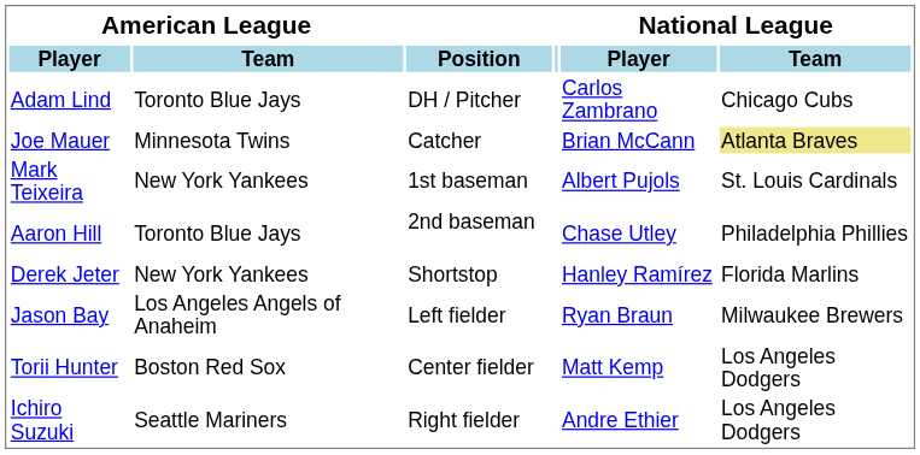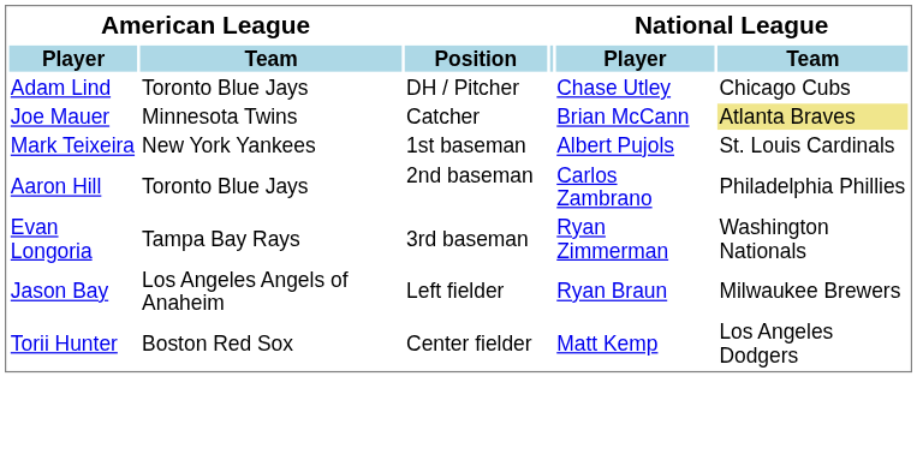 <table cellpadding="1"  style="width:auto; font-size:90%; border:1px solid gray;">
 <tr style="text-align:center; font-size:larger;">
 <th colspan=2>American League</th>
 <th></th>
 <th></th>
 <th colspan=2>National League</th>
 </tr>
 <tr style="background:lightblue;">
 <th>Player</th>
 <th>Team</th>
 <th>Position</th>
 <th></th>
 <th>Player</th>
 <th>Team</th>
 </tr>
 <tr>
 <td><a href='#'>Adam Lind</a></td>
 <td>Toronto Blue Jays</td>
 <td>DH / Pitcher</td>
 <td></td>
-<td><a href='#'>Carlos Zambrano</a></td>
+<td><a href='#'>Chase Utley</a></td>
 <td>Chicago Cubs</td>
 </tr>
 <tr>
 <td><a href='#'>Joe Mauer</a></td>
 <td>Minnesota Twins</td>
 <td>Catcher</td>
 <td></td>
 <td><a href='#'>Brian McCann</a></td>
 <td style="background: khaki;">Atlanta Braves</td>
 </tr>
 <tr>
 <td><a href='#'>Mark Teixeira</a></td>
 <td>New York Yankees</td>
 <td>1st baseman</td>
 <td></td>
 <td><a href='#'>Albert Pujols</a></td>
 <td>St. Louis Cardinals</td>
 </tr>
 <tr>
 <td><a href='#'>Aaron Hill</a></td>
 <td>Toronto Blue Jays</td>
 <td>2nd baseman    </td>
 <td></td>
-<td><a href='#'>Chase Utley</a></td>
+<td><a href='#'>Carlos Zambrano</a></td>
 <td>Philadelphia Phillies</td>
 </tr>
 <tr>
-<td><a href='#'>Derek Jeter</a></td>
-<td>New York Yankees</td>
-<td>Shortstop</td>
+<td><a href='#'>Evan Longoria</a></td>
+<td>Tampa Bay Rays</td>
+<td>3rd baseman</td>
 <td></td>
-<td><a href='#'>Hanley Ramírez</a></td>
-<td>Florida Marlins</td>
+<td><a href='#'>Ryan Zimmerman</a></td>
+<td>Washington Nationals</td>
 </tr>
 <tr>
 <td><a href='#'>Jason Bay</a></td>
 <td>Los Angeles Angels of Anaheim</td>
 <td>Left fielder</td>
 <td></td>
 <td><a href='#'>Ryan Braun</a></td>
 <td>Milwaukee Brewers</td>
 </tr>
 <tr>
 <td><a href='#'>Torii Hunter</a></td>
 <td>Boston Red Sox</td>
 <td>Center fielder</td>
 <td></td>
 <td><a href='#'>Matt Kemp</a></td>
 <td>Los Angeles Dodgers</td>
 </tr>
-<tr>
-<td><a href='#'>Ichiro Suzuki</a></td>
-<td>Seattle Mariners</td>
-<td>Right fielder</td>
-<td></td>
-<td><a href='#'>Andre Ethier</a></td>
-<td>Los Angeles Dodgers</td>
-</tr>
 </table>
